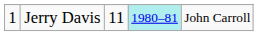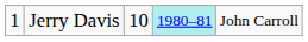 <table class="wikitable">
 <tr>
 </tr>
 <tr>
 <td>1</td>
 <td>Jerry Davis</td>
-<td>11</td>
+<td>10</td>
 <td style="background: paleturquoise; font-size:80%;"><a href='#'>1980–81</a></td>
 <td style="font-size:80%;">John Carroll</td>
 </tr>
 </table>
